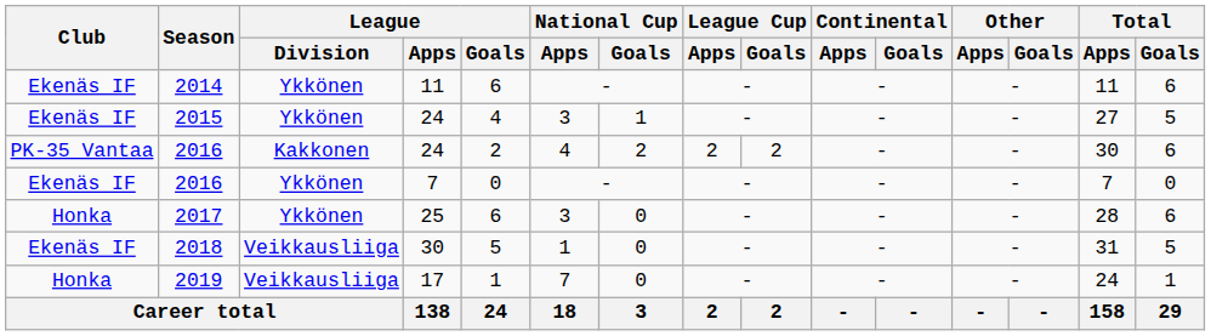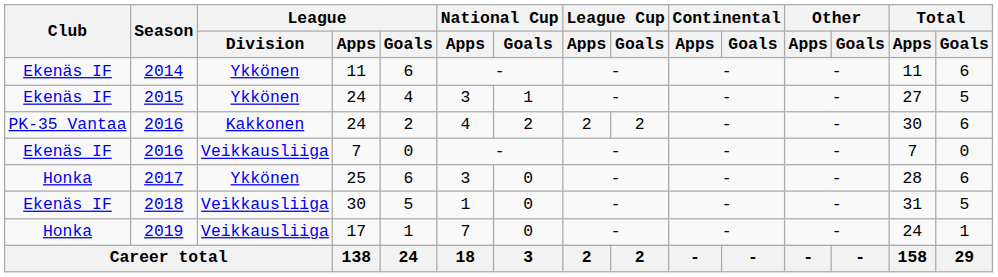 <table class="wikitable" style="text-align: center;">
 <tr>
 <th rowspan="2">Club</th>
 <th rowspan="2">Season</th>
 <th colspan="3">League</th>
 <th colspan="2">National Cup</th>
 <th colspan="2">League Cup</th>
 <th colspan="2">Continental</th>
 <th colspan="2">Other</th>
 <th colspan="2">Total</th>
 </tr>
 <tr>
 <th>Division</th>
 <th>Apps</th>
 <th>Goals</th>
 <th>Apps</th>
 <th>Goals</th>
 <th>Apps</th>
 <th>Goals</th>
 <th>Apps</th>
 <th>Goals</th>
 <th>Apps</th>
 <th>Goals</th>
 <th>Apps</th>
 <th>Goals</th>
 </tr>
 <tr>
 <td valign="center"><a href='#'>Ekenäs IF</a></td>
 <td><a href='#'>2014</a></td>
 <td><a href='#'>Ykkönen</a></td>
 <td>11</td>
 <td>6</td>
 <td colspan="2">-</td>
 <td colspan="2">-</td>
 <td colspan="2">-</td>
 <td colspan="2">-</td>
 <td>11</td>
 <td>6</td>
 </tr>
 <tr>
 <td valign="center"><a href='#'>Ekenäs IF</a></td>
 <td><a href='#'>2015</a></td>
 <td><a href='#'>Ykkönen</a></td>
 <td>24</td>
 <td>4</td>
 <td>3</td>
 <td>1</td>
 <td colspan="2">-</td>
 <td colspan="2">-</td>
 <td colspan="2">-</td>
 <td>27</td>
 <td>5</td>
 </tr>
 <tr>
 <td valign="center"><a href='#'>PK-35 Vantaa</a></td>
 <td><a href='#'>2016</a></td>
 <td><a href='#'>Kakkonen</a></td>
 <td>24</td>
 <td>2</td>
 <td>4</td>
 <td>2</td>
 <td>2</td>
 <td>2</td>
 <td colspan="2">-</td>
 <td colspan="2">-</td>
 <td>30</td>
 <td>6</td>
 </tr>
 <tr>
 <td valign="center"><a href='#'>Ekenäs IF</a></td>
 <td><a href='#'>2016</a></td>
-<td><a href='#'>Ykkönen</a></td>
+<td><a href='#'>Veikkausliiga</a></td>
 <td>7</td>
 <td>0</td>
 <td colspan="2">-</td>
 <td colspan="2">-</td>
 <td colspan="2">-</td>
 <td colspan="2">-</td>
 <td>7</td>
 <td>0</td>
 </tr>
 <tr>
 <td valign="center"><a href='#'>Honka</a></td>
 <td><a href='#'>2017</a></td>
 <td><a href='#'>Ykkönen</a></td>
 <td>25</td>
 <td>6</td>
 <td>3</td>
 <td>0</td>
 <td colspan="2">-</td>
 <td colspan="2">-</td>
 <td colspan="2">-</td>
 <td>28</td>
 <td>6</td>
 </tr>
 <tr>
 <td valign="center"><a href='#'>Ekenäs IF</a></td>
 <td><a href='#'>2018</a></td>
 <td><a href='#'>Veikkausliiga</a></td>
 <td>30</td>
 <td>5</td>
 <td>1</td>
 <td>0</td>
 <td colspan="2">-</td>
 <td colspan="2">-</td>
 <td colspan="2">-</td>
 <td>31</td>
 <td>5</td>
 </tr>
 <tr>
 <td valign="center"><a href='#'>Honka</a></td>
 <td><a href='#'>2019</a></td>
 <td><a href='#'>Veikkausliiga</a></td>
 <td>17</td>
 <td>1</td>
 <td>7</td>
 <td>0</td>
 <td colspan="2">-</td>
 <td colspan="2">-</td>
 <td colspan="2">-</td>
 <td>24</td>
 <td>1</td>
 </tr>
 <tr>
 <th colspan="3">Career total</th>
 <th>138</th>
 <th>24</th>
 <th>18</th>
 <th>3</th>
 <th>2</th>
 <th>2</th>
 <th>-</th>
 <th>-</th>
 <th>-</th>
 <th>-</th>
 <th>158</th>
 <th>29</th>
 </tr>
 </table>
